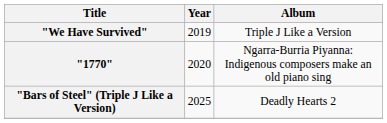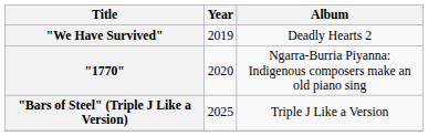 <table class="wikitable plainrowheaders" style="text-align:center;" border="1">
 <tr>
 <th scope="col" style="width:15em;">Title</th>
 <th scope="col" style="width:1em;">Year</th>
 <th scope="col" style="width:14em;">Album</th>
 </tr>
 <tr>
 <th scope="row">"We Have Survived"</th>
 <td>2019</td>
-<td></em>Triple J Like a Version<em></td>
+<td>Deadly Hearts 2<em></td>
 </tr>
 <tr>
 <th scope="row">"1770"</th>
 <td>2020</td>
 <td>Ngarra-Burria Piyanna: Indigenous composers make an old piano sing</td>
 </tr>
 <tr>
 <th scope="row">"Bars of Steel" (Triple J Like a Version)</th>
 <td>2025</td>
-<td>Deadly Hearts 2<em></td>
+<td></em>Triple J Like a Version<em></td>
 </tr>
 <tr>
 </tr>
 </table>
